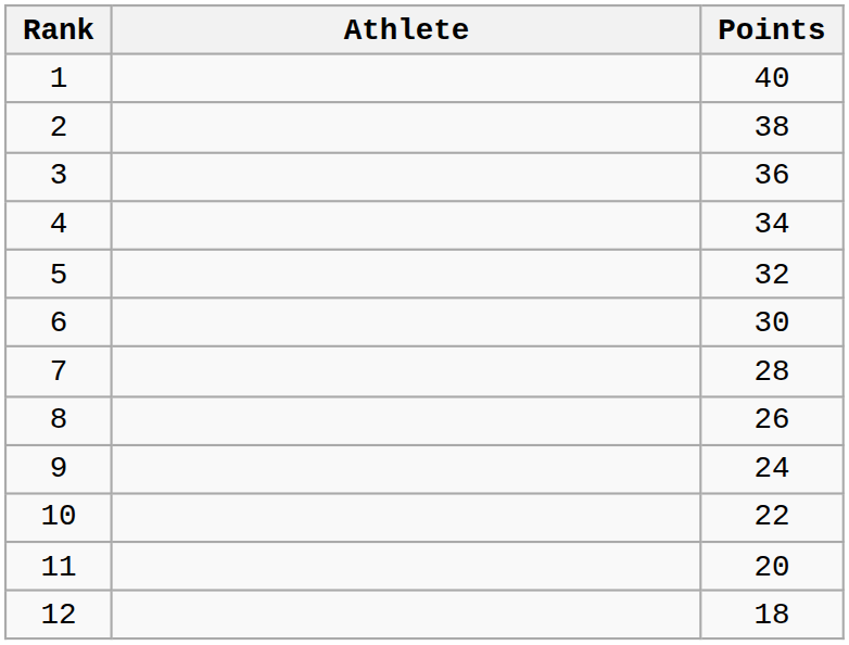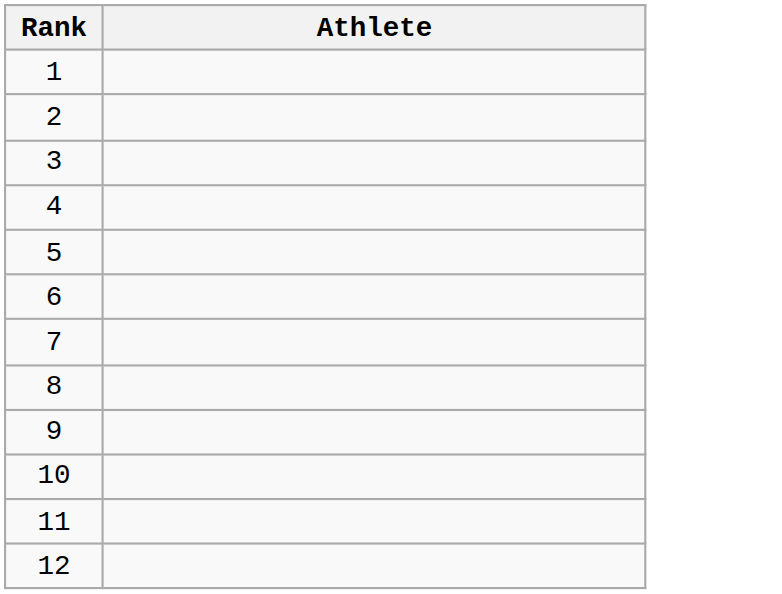 <table class=wikitable style="text-align:center">
 <tr>
 <th width=40>Rank</th>
 <th width=250>Athlete</th>
-<th width=55>Points</th>
 </tr>
 <tr>
 <td>1</td>
 <td align=left></td>
-<td>40</td>
 </tr>
 <tr>
 <td>2</td>
 <td align=left></td>
-<td>38</td>
 </tr>
 <tr>
 <td>3</td>
 <td align=left></td>
-<td>36</td>
 </tr>
 <tr>
 <td>4</td>
 <td align=left></td>
-<td>34</td>
 </tr>
 <tr>
 <td>5</td>
 <td align=left></td>
-<td>32</td>
 </tr>
 <tr>
 <td>6</td>
 <td align=left></td>
-<td>30</td>
 </tr>
 <tr>
 <td>7</td>
 <td align=left></td>
-<td>28</td>
 </tr>
 <tr>
 <td>8</td>
 <td align=left></td>
-<td>26</td>
 </tr>
 <tr>
 <td>9</td>
 <td align=left></td>
-<td>24</td>
 </tr>
 <tr>
 <td>10</td>
 <td align=left></td>
-<td>22</td>
 </tr>
 <tr>
 <td>11</td>
 <td align=left></td>
-<td>20</td>
 </tr>
 <tr>
 <td>12</td>
 <td align=left></td>
-<td>18</td>
 </tr>
 </table>
